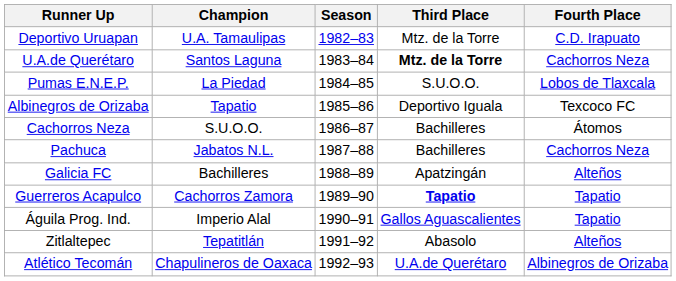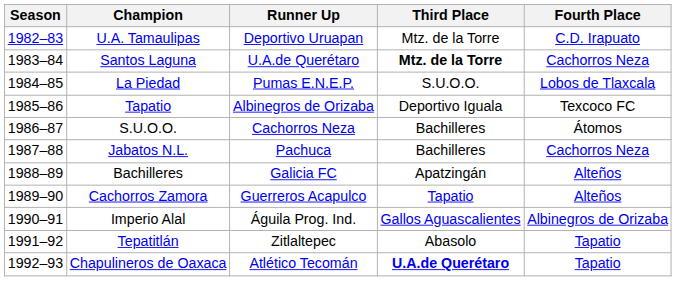 <table class="wikitable sortable">
 <tr>
+<th>Season</th>
+<th>Champion</th>
 <th>Runner Up</th>
-<th>Champion</th>
-<th>Season</th>
 <th>Third Place</th>
 <th>Fourth Place</th>
 </tr>
 <tr style="text-align:center; background:#fff;">
+<td><a href='#'>1982–83</a></td>
+<td><a href='#'>U.A. Tamaulipas</a></td>
 <td><a href='#'>Deportivo Uruapan</a></td>
-<td><a href='#'>U.A. Tamaulipas</a></td>
-<td><a href='#'>1982–83</a></td>
 <td>Mtz. de la Torre</td>
 <td><a href='#'>C.D. Irapuato</a></td>
 </tr>
 <tr style="text-align:center; background:#fff;">
+<td>1983–84</td>
+<td><a href='#'>Santos Laguna</a></td>
 <td><a href='#'>U.A.de Querétaro</a></td>
-<td><a href='#'>Santos Laguna</a></td>
-<td>1983–84</td>
 <td><strong>Mtz. de la Torre</strong></td>
 <td><a href='#'>Cachorros Neza</a></td>
 </tr>
 <tr style="text-align:center; background:#fff;">
+<td>1984–85</td>
+<td><a href='#'>La Piedad</a></td>
 <td><a href='#'>Pumas E.N.E.P.</a></td>
-<td><a href='#'>La Piedad</a></td>
-<td>1984–85</td>
 <td>S.U.O.O.</td>
 <td><a href='#'>Lobos de Tlaxcala</a></td>
 </tr>
 <tr style="text-align:center; background:#fff;">
+<td>1985–86</td>
+<td><a href='#'>Tapatio</a></td>
 <td><a href='#'>Albinegros de Orizaba</a></td>
-<td><a href='#'>Tapatio</a></td>
-<td>1985–86</td>
 <td>Deportivo Iguala</td>
 <td>Texcoco FC</td>
 </tr>
 <tr style="text-align:center; background:#fff;">
+<td>1986–87</td>
+<td>S.U.O.O.</td>
 <td><a href='#'>Cachorros Neza</a></td>
-<td>S.U.O.O.</td>
-<td>1986–87</td>
 <td>Bachilleres</td>
 <td>Átomos</td>
 </tr>
 <tr style="text-align:center; background:#fff;">
+<td>1987–88</td>
+<td><a href='#'>Jabatos N.L.</a></td>
 <td><a href='#'>Pachuca</a></td>
-<td><a href='#'>Jabatos N.L.</a></td>
-<td>1987–88</td>
 <td>Bachilleres</td>
 <td><a href='#'>Cachorros Neza</a></td>
 </tr>
 <tr style="text-align:center; background:#fff;">
+<td>1988–89</td>
+<td>Bachilleres</td>
 <td><a href='#'>Galicia FC</a></td>
-<td>Bachilleres</td>
-<td>1988–89</td>
 <td>Apatzingán</td>
 <td><a href='#'>Alteños</a></td>
 </tr>
 <tr style="text-align:center; background:#fff;">
+<td>1989–90</td>
+<td><a href='#'>Cachorros Zamora</a></td>
 <td><a href='#'>Guerreros Acapulco</a></td>
-<td><a href='#'>Cachorros Zamora</a></td>
-<td>1989–90</td>
-<td><strong><a href='#'>Tapatio</a></strong></td>
+<td><a href='#'>Tapatio</a></td>
+<td><a href='#'>Alteños</a></td>
+</tr>
+<tr style="text-align:center; background:#fff;">
+<td>1990–91</td>
+<td>Imperio Alal</td>
+<td>Águila Prog. Ind.</td>
+<td><a href='#'>Gallos Aguascalientes</a></td>
+<td><a href='#'>Albinegros de Orizaba</a></td>
+</tr>
+<tr style="text-align:center; background:#fff;">
+<td>1991–92</td>
+<td><a href='#'>Tepatitlán</a></td>
+<td>Zitlaltepec</td>
+<td>Abasolo</td>
 <td><a href='#'>Tapatio</a></td>
 </tr>
 <tr style="text-align:center; background:#fff;">
-<td>Águila Prog. Ind.</td>
-<td>Imperio Alal</td>
-<td>1990–91</td>
-<td><a href='#'>Gallos Aguascalientes</a></td>
+<td>1992–93</td>
+<td><a href='#'>Chapulineros de Oaxaca</a></td>
+<td><a href='#'>Atlético Tecomán</a></td>
+<td><strong><a href='#'>U.A.de Querétaro</a></strong></td>
 <td><a href='#'>Tapatio</a></td>
 </tr>
-<tr style="text-align:center; background:#fff;">
-<td>Zitlaltepec</td>
-<td><a href='#'>Tepatitlán</a></td>
-<td>1991–92</td>
-<td>Abasolo</td>
-<td><a href='#'>Alteños</a></td>
-</tr>
-<tr style="text-align:center; background:#fff;">
-<td><a href='#'>Atlético Tecomán</a></td>
-<td><a href='#'>Chapulineros de Oaxaca</a></td>
-<td>1992–93</td>
-<td><a href='#'>U.A.de Querétaro</a></td>
-<td><a href='#'>Albinegros de Orizaba</a></td>
-</tr>
 </table>
